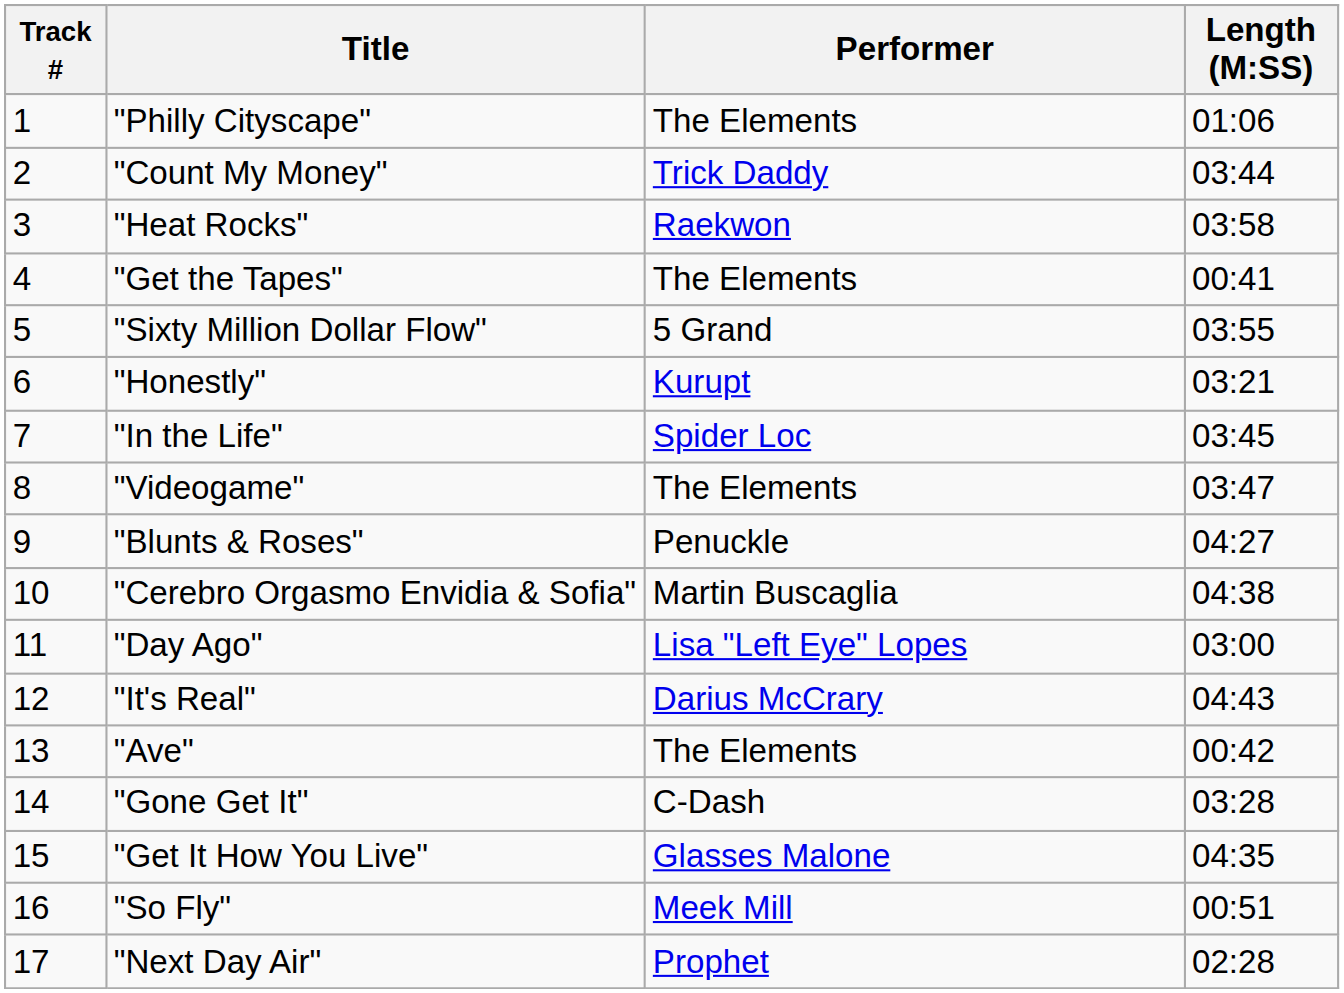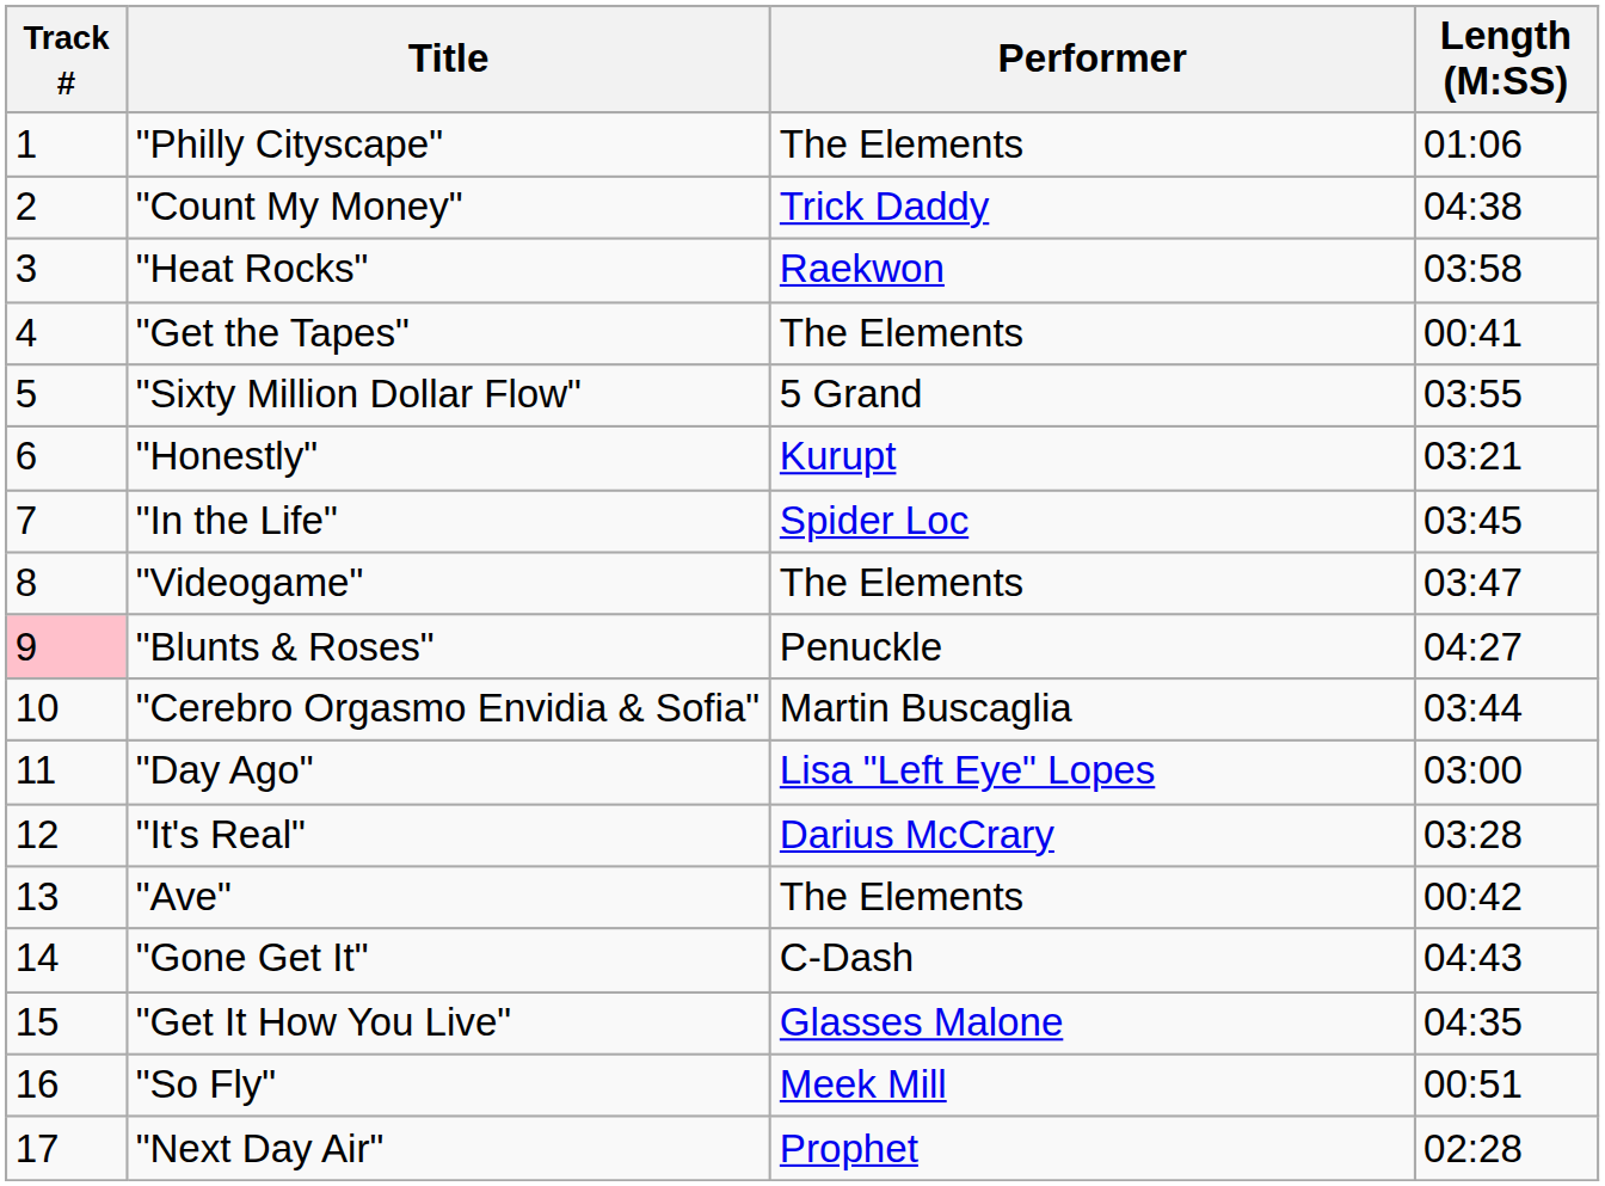 <table class=wikitable width="51%">
 <tr>
 <th width=1%><small>Track #</small></th>
 <th width=20%>Title</th>
 <th width=20%>Performer</th>
 <th width=2%>Length<br>(M:SS)</th>
 </tr>
 <tr>
 <td>1</td>
 <td>"Philly Cityscape"</td>
 <td>The Elements</td>
 <td>01:06</td>
 </tr>
 <tr>
 <td>2</td>
 <td>"Count My Money"</td>
 <td><a href='#'>Trick Daddy</a></td>
-<td>03:44</td>
+<td>04:38</td>
 </tr>
 <tr>
 <td>3</td>
 <td>"Heat Rocks"</td>
 <td><a href='#'>Raekwon</a></td>
 <td>03:58</td>
 </tr>
 <tr>
 <td>4</td>
 <td>"Get the Tapes"</td>
 <td>The Elements</td>
 <td>00:41</td>
 </tr>
 <tr>
 <td>5</td>
 <td>"Sixty Million Dollar Flow"</td>
 <td>5 Grand</td>
 <td>03:55</td>
 </tr>
 <tr>
 <td>6</td>
 <td>"Honestly"</td>
 <td><a href='#'>Kurupt</a></td>
 <td>03:21</td>
 </tr>
 <tr>
 <td>7</td>
 <td>"In the Life"</td>
 <td><a href='#'>Spider Loc</a></td>
 <td>03:45</td>
 </tr>
 <tr>
 <td>8</td>
 <td>"Videogame"</td>
 <td>The Elements</td>
 <td>03:47</td>
 </tr>
 <tr>
-<td>9</td>
+<td style="background: pink;">9</td>
 <td>"Blunts & Roses"</td>
 <td>Penuckle</td>
 <td>04:27</td>
 </tr>
 <tr>
 <td>10</td>
 <td>"Cerebro Orgasmo Envidia & Sofia"</td>
 <td>Martin Buscaglia</td>
-<td>04:38</td>
+<td>03:44</td>
 </tr>
 <tr>
 <td>11</td>
 <td>"Day Ago"</td>
 <td><a href='#'>Lisa "Left Eye" Lopes</a></td>
 <td>03:00</td>
 </tr>
 <tr>
 <td>12</td>
 <td>"It's Real"</td>
 <td><a href='#'>Darius McCrary</a></td>
-<td>04:43</td>
+<td>03:28</td>
 </tr>
 <tr>
 <td>13</td>
 <td>"Ave"</td>
 <td>The Elements</td>
 <td>00:42</td>
 </tr>
 <tr>
 <td>14</td>
 <td>"Gone Get It"</td>
 <td>C-Dash</td>
-<td>03:28</td>
+<td>04:43</td>
 </tr>
 <tr>
 <td>15</td>
 <td>"Get It How You Live"</td>
 <td><a href='#'>Glasses Malone</a></td>
 <td>04:35</td>
 </tr>
 <tr>
 <td>16</td>
 <td>"So Fly"</td>
 <td><a href='#'>Meek Mill</a></td>
 <td>00:51</td>
 </tr>
 <tr>
 <td>17</td>
 <td>"Next Day Air"</td>
 <td><a href='#'>Prophet</a></td>
 <td>02:28</td>
 </tr>
 </table>
